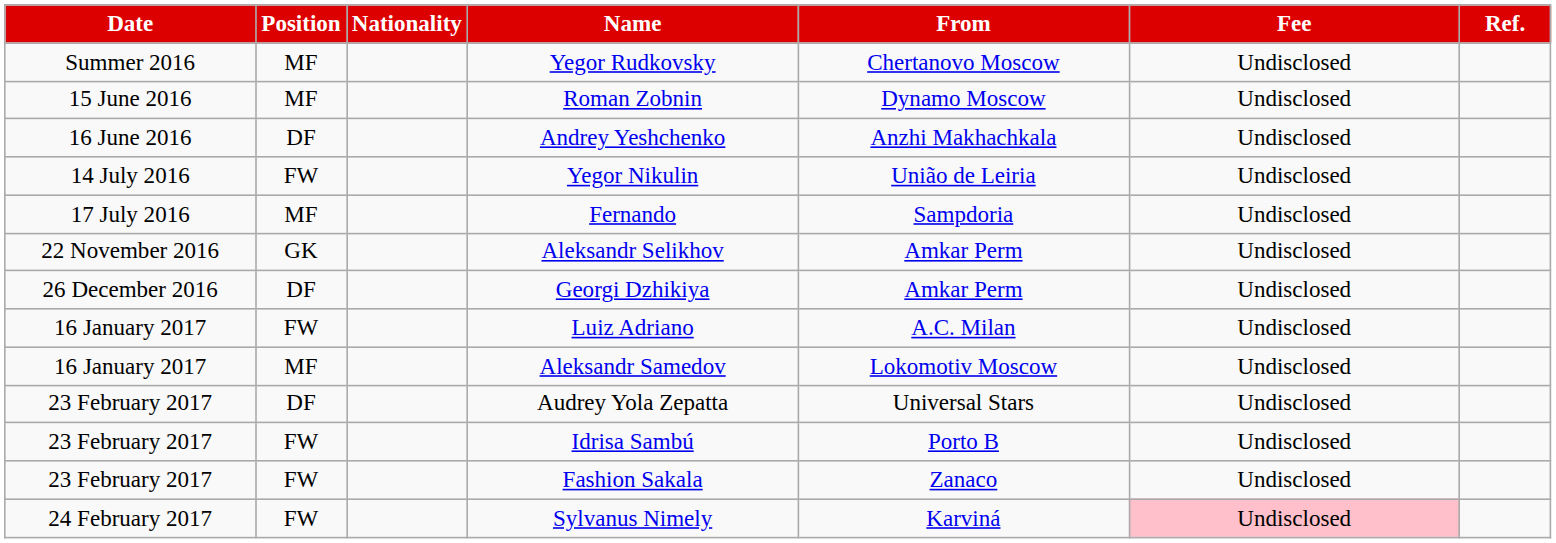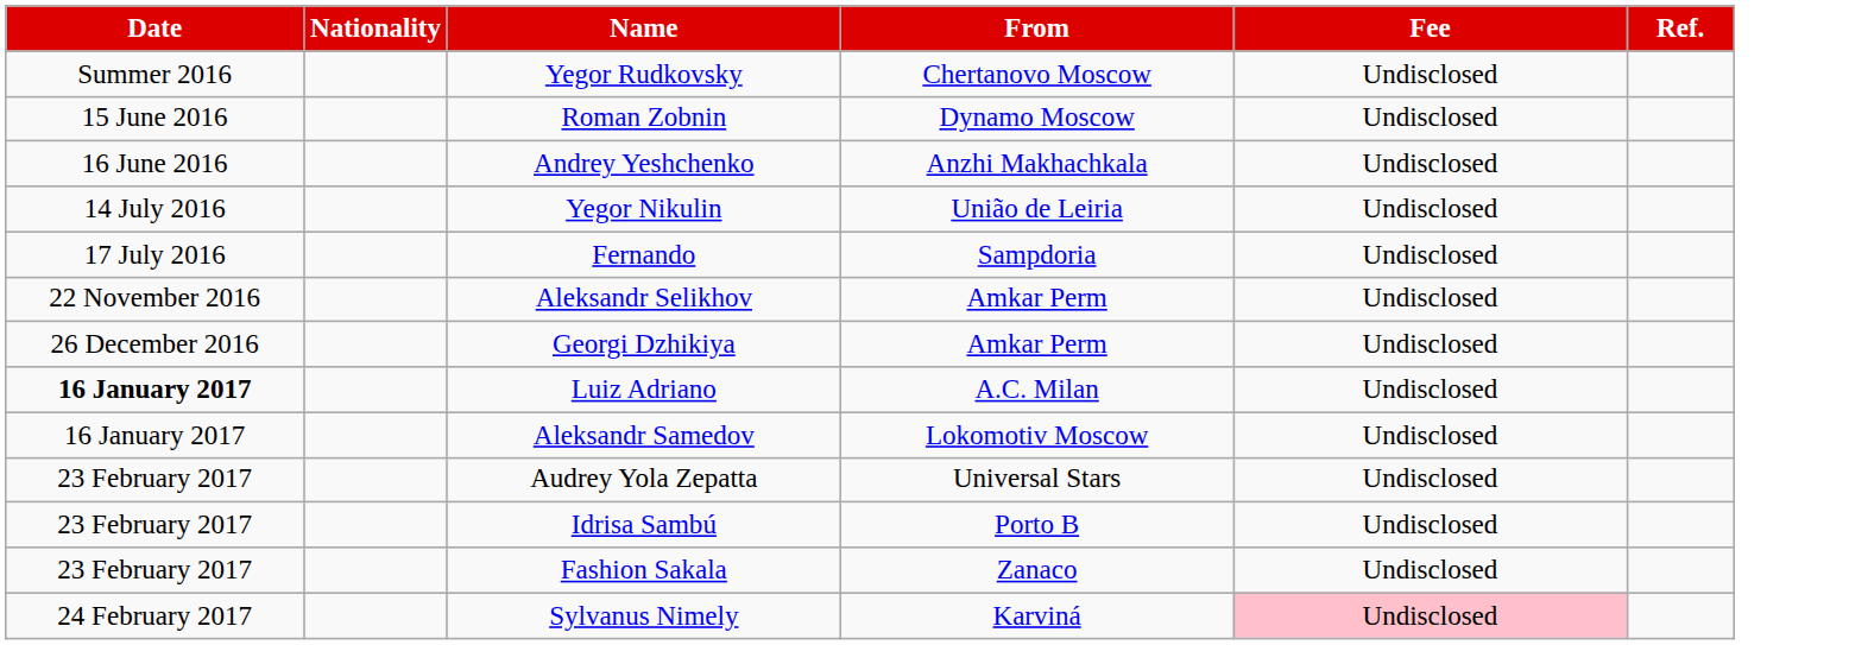 <table class="wikitable" style="text-align:center; font-size:90%; ">
 <tr>
 <th style="background:#DD0000; color:white; width:150px;">Date</th>
-<th style="background:#DD0000; color:white; width:50px;">Position</th>
 <th style="background:#DD0000; color:white; width:50px;">Nationality</th>
 <th style="background:#DD0000; color:white; width:200px;">Name</th>
 <th style="background:#DD0000; color:white; width:200px;">From</th>
 <th style="background:#DD0000; color:white; width:200px;">Fee</th>
 <th style="background:#DD0000; color:white; width:50px;">Ref.</th>
 </tr>
 <tr>
 <td>Summer 2016</td>
-<td>MF</td>
 <td></td>
 <td><a href='#'>Yegor Rudkovsky</a></td>
 <td><a href='#'>Chertanovo Moscow</a></td>
 <td>Undisclosed</td>
 <td></td>
 </tr>
 <tr>
 <td>15 June 2016</td>
-<td>MF</td>
 <td></td>
 <td><a href='#'>Roman Zobnin</a></td>
 <td><a href='#'>Dynamo Moscow</a></td>
 <td>Undisclosed</td>
 <td></td>
 </tr>
 <tr>
 <td>16 June 2016</td>
-<td>DF</td>
 <td></td>
 <td><a href='#'>Andrey Yeshchenko</a></td>
 <td><a href='#'>Anzhi Makhachkala</a></td>
 <td>Undisclosed</td>
 <td></td>
 </tr>
 <tr>
 <td>14 July 2016</td>
-<td>FW</td>
 <td></td>
 <td><a href='#'>Yegor Nikulin</a></td>
 <td><a href='#'>União de Leiria</a></td>
 <td>Undisclosed</td>
 <td></td>
 </tr>
 <tr>
 <td>17 July 2016</td>
-<td>MF</td>
 <td></td>
 <td><a href='#'>Fernando</a></td>
 <td><a href='#'>Sampdoria</a></td>
 <td>Undisclosed</td>
 <td></td>
 </tr>
 <tr>
 <td>22 November 2016</td>
-<td>GK</td>
 <td></td>
 <td><a href='#'>Aleksandr Selikhov</a></td>
 <td><a href='#'>Amkar Perm</a></td>
 <td>Undisclosed</td>
 <td></td>
 </tr>
 <tr>
 <td>26 December 2016</td>
-<td>DF</td>
 <td></td>
 <td><a href='#'>Georgi Dzhikiya</a></td>
 <td><a href='#'>Amkar Perm</a></td>
 <td>Undisclosed</td>
 <td></td>
 </tr>
 <tr>
-<td>16 January 2017</td>
-<td>FW</td>
+<td><strong>16 January 2017</strong></td>
 <td></td>
 <td><a href='#'>Luiz Adriano</a></td>
 <td><a href='#'>A.C. Milan</a></td>
 <td>Undisclosed</td>
 <td></td>
 </tr>
 <tr>
 <td>16 January 2017</td>
-<td>MF</td>
 <td></td>
 <td><a href='#'>Aleksandr Samedov</a></td>
 <td><a href='#'>Lokomotiv Moscow</a></td>
 <td>Undisclosed</td>
 <td></td>
 </tr>
 <tr>
 <td>23 February 2017</td>
-<td>DF</td>
 <td></td>
 <td>Audrey Yola Zepatta</td>
 <td>Universal Stars</td>
 <td>Undisclosed</td>
 <td></td>
 </tr>
 <tr>
 <td>23 February 2017</td>
-<td>FW</td>
 <td></td>
 <td><a href='#'>Idrisa Sambú</a></td>
 <td><a href='#'>Porto B</a></td>
 <td>Undisclosed</td>
 <td></td>
 </tr>
 <tr>
 <td>23 February 2017</td>
-<td>FW</td>
 <td></td>
 <td><a href='#'>Fashion Sakala</a></td>
 <td><a href='#'>Zanaco</a></td>
 <td>Undisclosed</td>
 <td></td>
 </tr>
 <tr>
 <td>24 February 2017</td>
-<td>FW</td>
 <td></td>
 <td><a href='#'>Sylvanus Nimely</a></td>
 <td><a href='#'>Karviná</a></td>
 <td style="background: pink;">Undisclosed</td>
 <td></td>
 </tr>
 </table>
